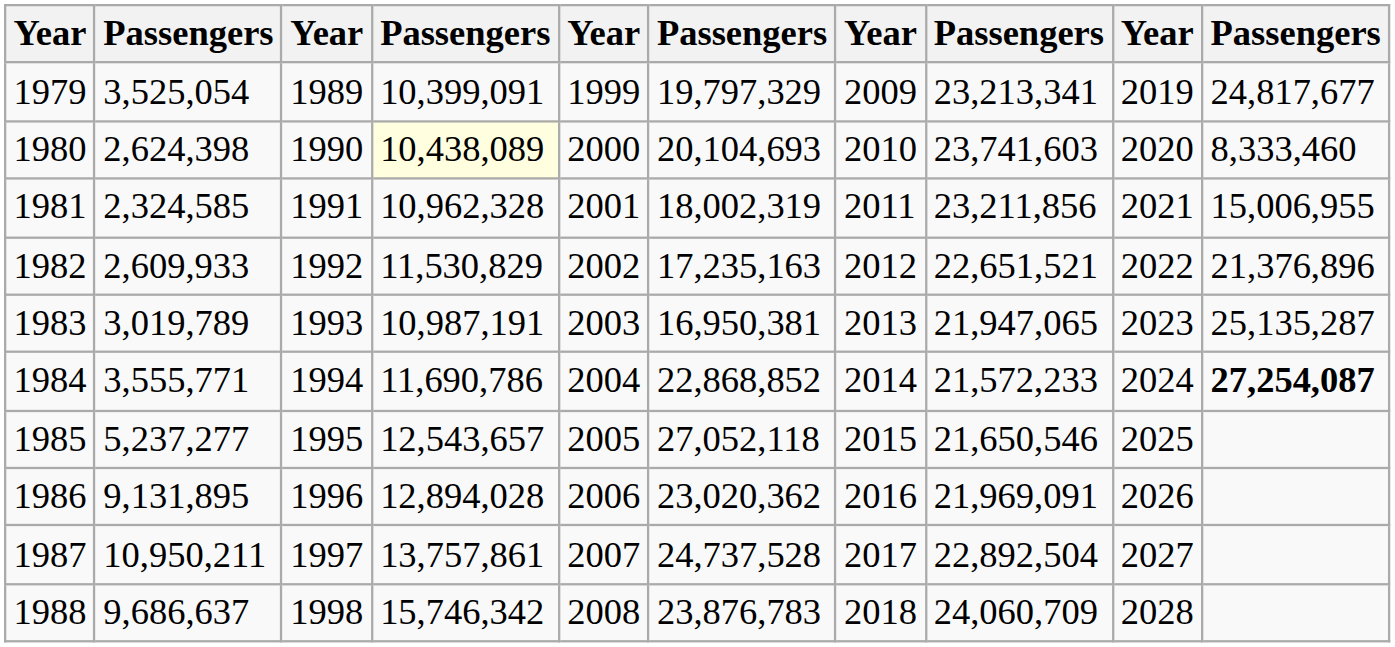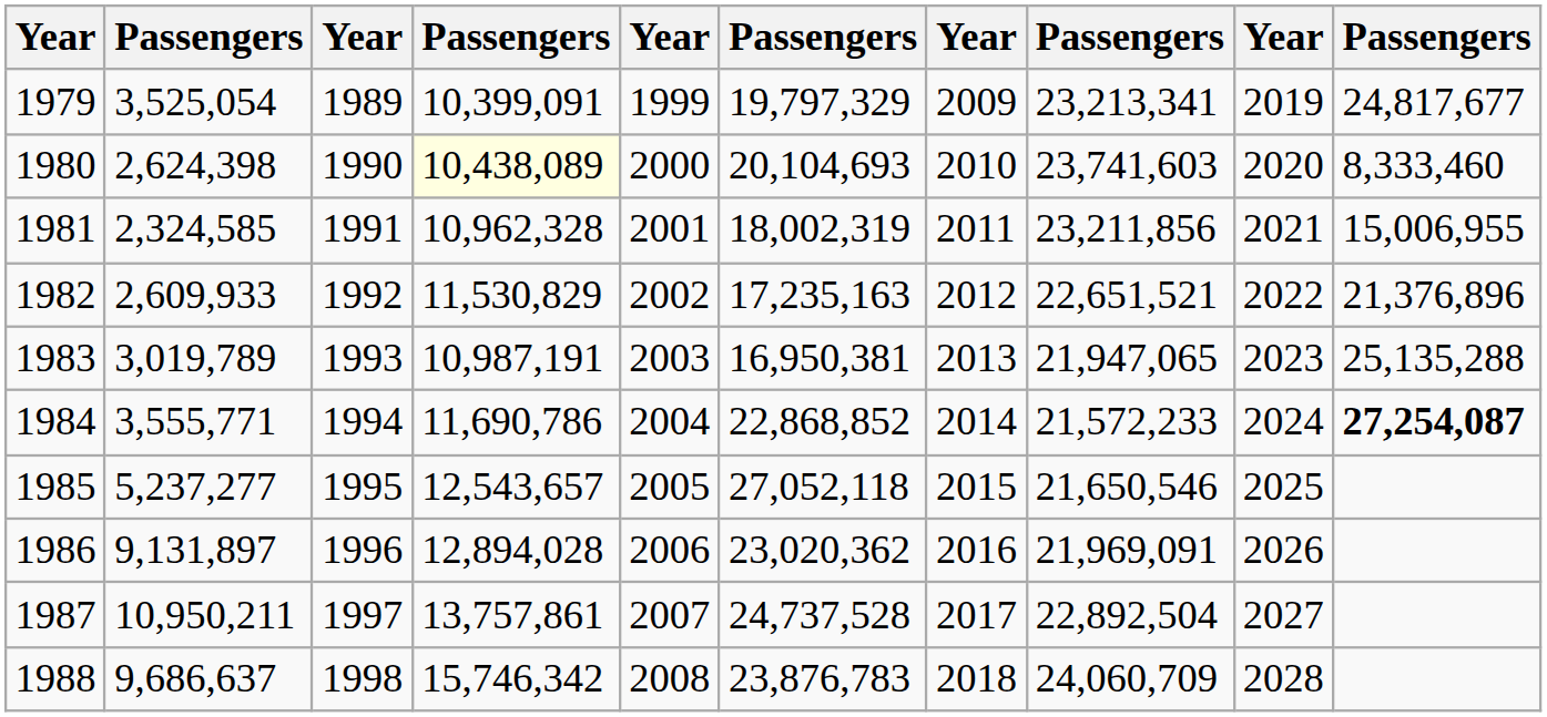 <table class="wikitable">
 <tr>
 <th>Year</th>
 <th>Passengers</th>
 <th>Year</th>
 <th>Passengers</th>
 <th>Year</th>
 <th>Passengers</th>
 <th>Year</th>
 <th>Passengers</th>
 <th>Year</th>
 <th>Passengers</th>
 </tr>
 <tr>
 <td>1979</td>
 <td>3,525,054</td>
 <td>1989</td>
 <td>10,399,091</td>
 <td>1999</td>
 <td>19,797,329</td>
 <td>2009</td>
 <td>23,213,341</td>
 <td>2019</td>
 <td>24,817,677</td>
 </tr>
 <tr>
 <td>1980</td>
 <td>2,624,398</td>
 <td>1990</td>
 <td style="background: lightyellow;">10,438,089</td>
 <td>2000</td>
 <td>20,104,693</td>
 <td>2010</td>
 <td>23,741,603</td>
 <td>2020</td>
 <td>8,333,460</td>
 </tr>
 <tr>
 <td>1981</td>
 <td>2,324,585</td>
 <td>1991</td>
 <td>10,962,328</td>
 <td>2001</td>
 <td>18,002,319</td>
 <td>2011</td>
 <td>23,211,856</td>
 <td>2021</td>
 <td>15,006,955</td>
 </tr>
 <tr>
 <td>1982</td>
 <td>2,609,933</td>
 <td>1992</td>
 <td>11,530,829</td>
 <td>2002</td>
 <td>17,235,163</td>
 <td>2012</td>
 <td>22,651,521</td>
 <td>2022</td>
 <td>21,376,896</td>
 </tr>
 <tr>
 <td>1983</td>
 <td>3,019,789</td>
 <td>1993</td>
 <td>10,987,191</td>
 <td>2003</td>
 <td>16,950,381</td>
 <td>2013</td>
 <td>21,947,065</td>
 <td>2023</td>
-<td>25,135,287</td>
+<td>25,135,288</td>
 </tr>
 <tr>
 <td>1984</td>
 <td>3,555,771</td>
 <td>1994</td>
 <td>11,690,786</td>
 <td>2004</td>
 <td>22,868,852</td>
 <td>2014</td>
 <td>21,572,233</td>
 <td>2024</td>
 <td><strong>27,254,087</strong></td>
 </tr>
 <tr>
 <td>1985</td>
 <td>5,237,277</td>
 <td>1995</td>
 <td>12,543,657</td>
 <td>2005</td>
 <td>27,052,118</td>
 <td>2015</td>
 <td>21,650,546</td>
 <td>2025</td>
 <td></td>
 </tr>
 <tr>
 <td>1986</td>
-<td>9,131,895</td>
+<td>9,131,897</td>
 <td>1996</td>
 <td>12,894,028</td>
 <td>2006</td>
 <td>23,020,362</td>
 <td>2016</td>
 <td>21,969,091</td>
 <td>2026</td>
 <td></td>
 </tr>
 <tr>
 <td>1987</td>
 <td>10,950,211</td>
 <td>1997</td>
 <td>13,757,861</td>
 <td>2007</td>
 <td>24,737,528</td>
 <td>2017</td>
 <td>22,892,504</td>
 <td>2027</td>
 <td></td>
 </tr>
 <tr>
 <td>1988</td>
 <td>9,686,637</td>
 <td>1998</td>
 <td>15,746,342</td>
 <td>2008</td>
 <td>23,876,783</td>
 <td>2018</td>
 <td>24,060,709</td>
 <td>2028</td>
 <td></td>
 </tr>
 </table>
